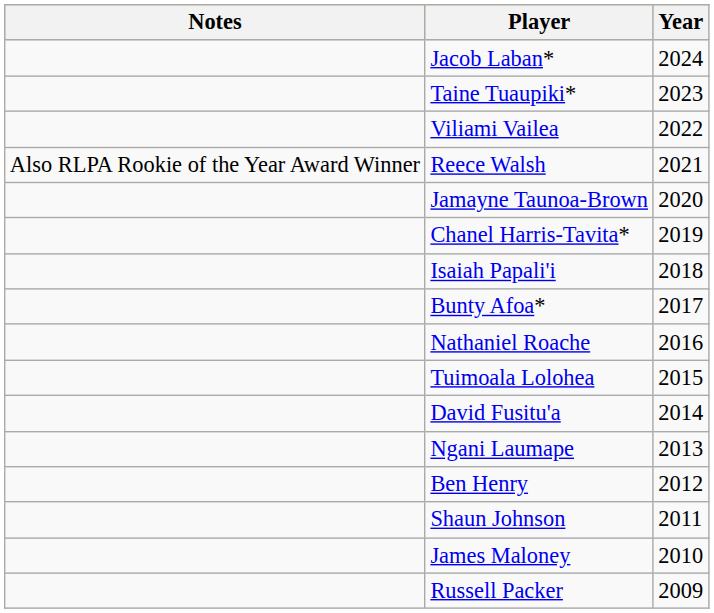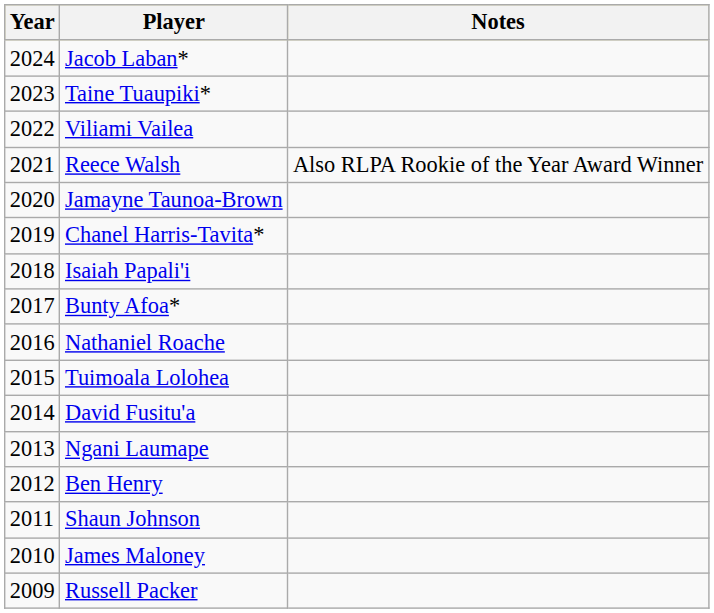 <table class="wikitable">
 <tr style="background:#bdb76b;">
+<th>Year</th>
+<th>Player</th>
 <th>Notes</th>
-<th>Player</th>
-<th>Year</th>
 </tr>
 <tr>
+<td>2024</td>
+<td><a href='#'>Jacob Laban</a>*</td>
 <td></td>
-<td><a href='#'>Jacob Laban</a>*</td>
-<td>2024</td>
 </tr>
 <tr>
+<td>2023</td>
+<td><a href='#'>Taine Tuaupiki</a>*</td>
 <td></td>
-<td><a href='#'>Taine Tuaupiki</a>*</td>
-<td>2023</td>
 </tr>
 <tr>
+<td>2022</td>
+<td><a href='#'>Viliami Vailea</a></td>
 <td></td>
-<td><a href='#'>Viliami Vailea</a></td>
-<td>2022</td>
 </tr>
 <tr>
+<td>2021</td>
+<td><a href='#'>Reece Walsh</a></td>
 <td>Also RLPA Rookie of the Year Award Winner</td>
-<td><a href='#'>Reece Walsh</a></td>
-<td>2021</td>
 </tr>
 <tr>
+<td>2020</td>
+<td><a href='#'>Jamayne Taunoa-Brown</a></td>
 <td></td>
-<td><a href='#'>Jamayne Taunoa-Brown</a></td>
-<td>2020</td>
 </tr>
 <tr>
+<td>2019</td>
+<td><a href='#'>Chanel Harris-Tavita</a>*</td>
 <td></td>
-<td><a href='#'>Chanel Harris-Tavita</a>*</td>
-<td>2019</td>
 </tr>
 <tr>
+<td>2018</td>
+<td><a href='#'>Isaiah Papali'i</a></td>
 <td></td>
-<td><a href='#'>Isaiah Papali'i</a></td>
-<td>2018</td>
 </tr>
 <tr>
+<td>2017</td>
+<td><a href='#'>Bunty Afoa</a>*</td>
 <td></td>
-<td><a href='#'>Bunty Afoa</a>*</td>
-<td>2017</td>
 </tr>
 <tr>
+<td>2016</td>
+<td><a href='#'>Nathaniel Roache</a></td>
 <td></td>
-<td><a href='#'>Nathaniel Roache</a></td>
-<td>2016</td>
 </tr>
 <tr>
+<td>2015</td>
+<td><a href='#'>Tuimoala Lolohea</a></td>
 <td></td>
-<td><a href='#'>Tuimoala Lolohea</a></td>
-<td>2015</td>
 </tr>
 <tr>
+<td>2014</td>
+<td><a href='#'>David Fusitu'a</a></td>
 <td></td>
-<td><a href='#'>David Fusitu'a</a></td>
-<td>2014</td>
 </tr>
 <tr>
+<td>2013</td>
+<td><a href='#'>Ngani Laumape</a></td>
 <td></td>
-<td><a href='#'>Ngani Laumape</a></td>
-<td>2013</td>
 </tr>
 <tr>
+<td>2012</td>
+<td><a href='#'>Ben Henry</a></td>
 <td></td>
-<td><a href='#'>Ben Henry</a></td>
-<td>2012</td>
 </tr>
 <tr>
+<td>2011</td>
+<td><a href='#'>Shaun Johnson</a></td>
 <td></td>
-<td><a href='#'>Shaun Johnson</a></td>
-<td>2011</td>
 </tr>
 <tr>
+<td>2010</td>
+<td><a href='#'>James Maloney</a></td>
 <td></td>
-<td><a href='#'>James Maloney</a></td>
-<td>2010</td>
 </tr>
 <tr>
+<td>2009</td>
+<td><a href='#'>Russell Packer</a></td>
 <td></td>
-<td><a href='#'>Russell Packer</a></td>
-<td>2009</td>
 </tr>
 </table>
